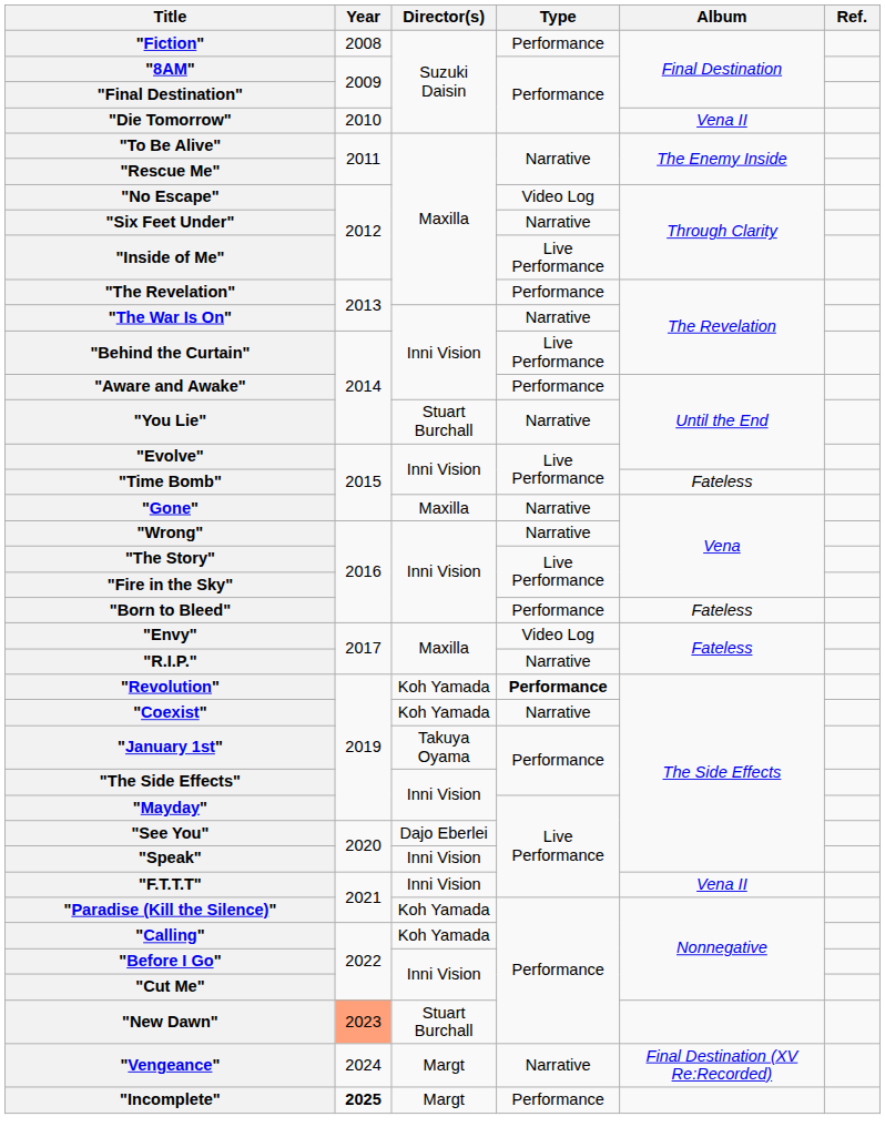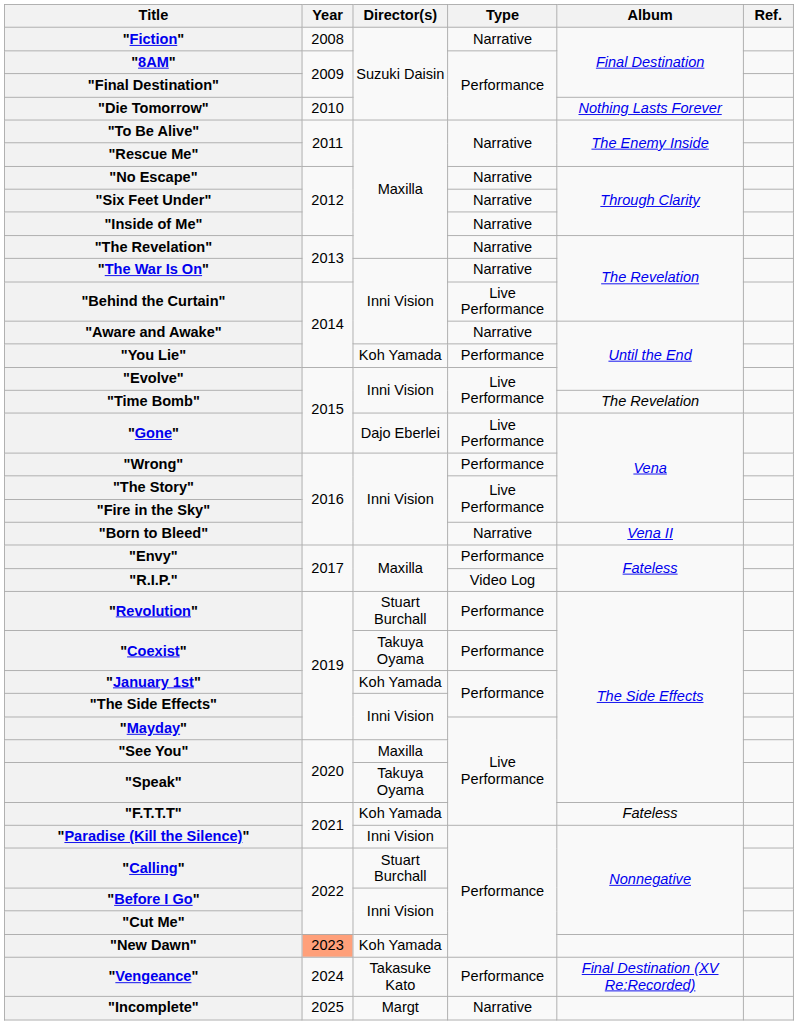 <table class="wikitable plainrowheaders" style="text-align:center;">
 <tr>
 <th scope="col" style="width:20em;">Title</th>
 <th scope="col" style="width:3em;">Year</th>
 <th scope="col">Director(s)</th>
 <th scope="col">Type</th>
 <th scope="col">Album</th>
 <th scope="col" style="width:3em;">Ref.</th>
 </tr>
 <tr>
 <th scope="row">"<a href='#'>Fiction</a>"</th>
 <td>2008</td>
 <td rowspan="4">Suzuki Daisin</td>
-<td>Performance</td>
+<td>Narrative</td>
 <td rowspan="3"><em><a href='#'>Final Destination</a></em></td>
 <td></td>
 </tr>
 <tr>
 <th scope="row">"<a href='#'>8AM</a>"</th>
 <td rowspan="2">2009</td>
 <td rowspan="3">Performance</td>
 <td></td>
 </tr>
 <tr>
 <th scope="row">"Final Destination"</th>
 <td></td>
 </tr>
 <tr>
 <th scope="row">"Die Tomorrow"</th>
 <td>2010</td>
-<td><em><a href='#'>Vena II</a></em></td>
+<td><em><a href='#'>Nothing Lasts Forever</a></em></td>
 <td></td>
 </tr>
 <tr>
 <th scope="row">"To Be Alive"</th>
 <td rowspan="2">2011</td>
 <td rowspan="6">Maxilla</td>
 <td rowspan="2">Narrative</td>
 <td rowspan="2"><em><a href='#'>The Enemy Inside</a></em></td>
 <td></td>
 </tr>
 <tr>
 <th scope="row">"Rescue Me"</th>
 <td></td>
 </tr>
 <tr>
 <th scope="row">"No Escape"</th>
 <td rowspan="3">2012</td>
-<td>Video Log</td>
+<td>Narrative</td>
 <td rowspan="3"><em><a href='#'>Through Clarity</a></em></td>
 <td></td>
 </tr>
 <tr>
 <th scope="row">"Six Feet Under"</th>
 <td>Narrative</td>
 <td></td>
 </tr>
 <tr>
 <th scope="row">"Inside of Me"</th>
-<td>Live Performance</td>
+<td>Narrative</td>
 <td></td>
 </tr>
 <tr>
 <th scope="row">"The Revelation"</th>
 <td rowspan="2">2013</td>
-<td>Performance</td>
+<td>Narrative</td>
 <td rowspan="3"><em><a href='#'>The Revelation</a></em></td>
 <td></td>
 </tr>
 <tr>
 <th scope="row">"<a href='#'>The War Is On</a>"</th>
 <td rowspan="3">Inni Vision</td>
 <td>Narrative</td>
 <td></td>
 </tr>
 <tr>
 <th scope="row">"Behind the Curtain"</th>
 <td rowspan="3">2014</td>
 <td>Live Performance</td>
 <td></td>
 </tr>
 <tr>
 <th scope="row">"Aware and Awake"</th>
-<td>Performance</td>
+<td>Narrative</td>
 <td rowspan="3"><em><a href='#'>Until the End</a></em></td>
 <td></td>
 </tr>
 <tr>
 <th scope="row">"You Lie"</th>
-<td>Stuart Burchall</td>
-<td>Narrative</td>
+<td>Koh Yamada</td>
+<td>Performance</td>
 <td></td>
 </tr>
 <tr>
 <th scope="row">"Evolve"</th>
 <td rowspan="3">2015</td>
 <td rowspan="2">Inni Vision</td>
 <td rowspan="2">Live Performance</td>
 <td></td>
 </tr>
 <tr>
 <th scope="row">"Time Bomb"</th>
-<td><em>Fateless</em></td>
+<td><em>The Revelation</em></td>
 <td></td>
 </tr>
 <tr>
 <th scope="row">"<a href='#'>Gone</a>"</th>
-<td>Maxilla</td>
-<td>Narrative</td>
+<td>Dajo Eberlei</td>
+<td>Live Performance</td>
 <td rowspan="4"><em><a href='#'>Vena</a></em></td>
 <td></td>
 </tr>
 <tr>
 <th scope="row">"Wrong"</th>
 <td rowspan="4">2016</td>
 <td rowspan="4">Inni Vision</td>
-<td>Narrative</td>
+<td>Performance</td>
 <td></td>
 </tr>
 <tr>
 <th scope="row">"The Story"</th>
 <td rowspan="2">Live Performance</td>
 <td></td>
 </tr>
 <tr>
 <th scope="row">"Fire in the Sky"</th>
 <td></td>
 </tr>
 <tr>
 <th scope="row">"Born to Bleed"</th>
-<td>Performance</td>
-<td><em>Fateless</em></td>
+<td>Narrative</td>
+<td><em><a href='#'>Vena II</a></em></td>
 <td></td>
 </tr>
 <tr>
 <th scope="row">"Envy"</th>
 <td rowspan="2">2017</td>
 <td rowspan="2">Maxilla</td>
-<td>Video Log</td>
+<td>Performance</td>
 <td rowspan="2"><em><a href='#'>Fateless</a></em></td>
 <td></td>
 </tr>
 <tr>
 <th scope="row">"R.I.P."</th>
-<td>Narrative</td>
+<td>Video Log</td>
 <td></td>
 </tr>
 <tr>
 <th scope="row">"<a href='#'>Revolution</a>"</th>
 <td rowspan="5">2019</td>
-<td>Koh Yamada</td>
-<td><strong>Performance</strong></td>
+<td>Stuart Burchall</td>
+<td>Performance</td>
 <td rowspan="7"><em><a href='#'>The Side Effects</a></em></td>
 <td></td>
 </tr>
 <tr>
 <th scope="row">"<a href='#'>Coexist</a>"</th>
-<td>Koh Yamada</td>
-<td>Narrative</td>
+<td>Takuya Oyama</td>
+<td>Performance</td>
 <td></td>
 </tr>
 <tr>
 <th scope="row">"<a href='#'>January 1st</a>"</th>
-<td>Takuya Oyama</td>
+<td>Koh Yamada</td>
 <td rowspan="2">Performance</td>
 <td></td>
 </tr>
 <tr>
 <th scope="row">"The Side Effects"</th>
 <td rowspan="2">Inni Vision</td>
 <td></td>
 </tr>
 <tr>
 <th scope="row">"<a href='#'>Mayday</a>"<br></th>
 <td rowspan="4">Live Performance</td>
 <td></td>
 </tr>
 <tr>
 <th scope="row">"See You"</th>
 <td rowspan="2">2020</td>
-<td>Dajo Eberlei</td>
+<td>Maxilla</td>
 <td></td>
 </tr>
 <tr>
 <th scope="row">"Speak"</th>
-<td>Inni Vision</td>
+<td>Takuya Oyama</td>
 <td></td>
 </tr>
 <tr>
 <th scope="row">"F.T.T.T"</th>
 <td rowspan="2">2021</td>
-<td>Inni Vision</td>
-<td><em><a href='#'>Vena II</a></em></td>
+<td>Koh Yamada</td>
+<td><em>Fateless</em></td>
 <td></td>
 </tr>
 <tr>
 <th scope="row">"<a href='#'>Paradise (Kill the Silence)</a>"</th>
-<td>Koh Yamada</td>
+<td>Inni Vision</td>
 <td rowspan="5">Performance</td>
 <td rowspan="4"><em><a href='#'>Nonnegative</a></em></td>
 <td></td>
 </tr>
 <tr>
 <th scope="row">"<a href='#'>Calling</a>"</th>
 <td rowspan="3">2022</td>
-<td>Koh Yamada</td>
+<td>Stuart Burchall</td>
 <td></td>
 </tr>
 <tr>
 <th scope="row">"<a href='#'>Before I Go</a>"</th>
 <td rowspan="2">Inni Vision</td>
 <td></td>
 </tr>
 <tr>
 <th scope="row">"Cut Me"</th>
 <td></td>
 </tr>
 <tr>
 <th scope="row">"New Dawn"</th>
 <td style="background: lightsalmon;">2023</td>
-<td>Stuart Burchall</td>
+<td>Koh Yamada</td>
 <td></td>
 <td></td>
 </tr>
 <tr>
 <th scope="row">"<a href='#'>Vengeance</a>"</th>
 <td>2024</td>
-<td>Margt</td>
-<td>Narrative</td>
+<td>Takasuke Kato</td>
+<td>Performance</td>
 <td><em><a href='#'>Final Destination (XV Re:Recorded)</a></em></td>
 <td></td>
 </tr>
 <tr>
 <th scope="row">"Incomplete"</th>
-<td><strong>2025</strong></td>
+<td>2025</td>
 <td>Margt</td>
-<td>Performance</td>
+<td>Narrative</td>
 <td></td>
 <td></td>
 </tr>
 </table>
